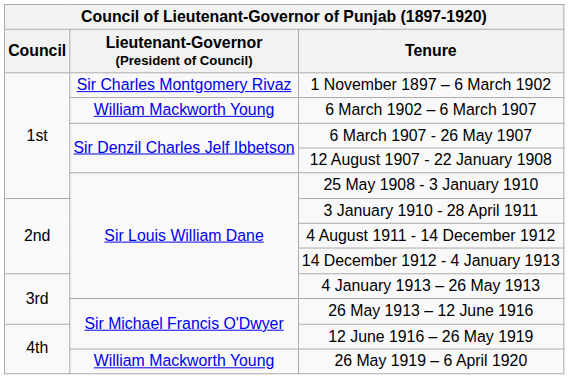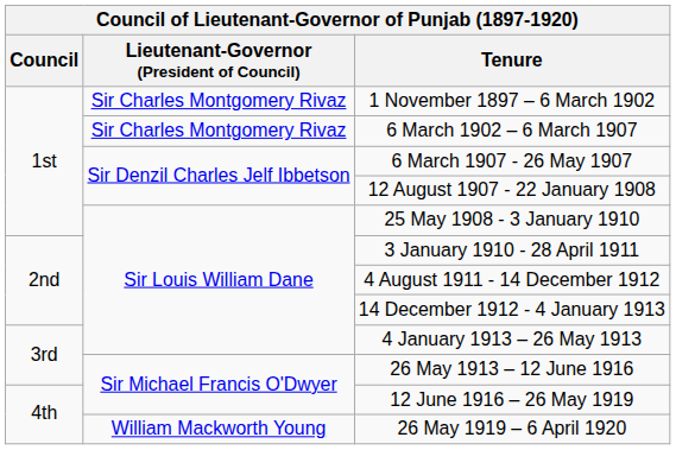 <table class="wikitable" style="text-align:center">
 <tr>
 <th colspan="3">Council of Lieutenant-Governor of Punjab (1897-1920)</th>
 </tr>
 <tr>
 <th>Council<br></th>
 <th>Lieutenant-Governor<br><small>(President of Council)</small></th>
 <th>Tenure<br></th>
 </tr>
 <tr>
 <td rowspan="5">1st<br></td>
 <td><a href='#'>Sir Charles Montgomery Rivaz</a></td>
 <td>1 November 1897 – 6 March 1902</td>
 </tr>
 <tr>
-<td><a href='#'>William Mackworth Young</a></td>
+<td><a href='#'>Sir Charles Montgomery Rivaz</a></td>
 <td>6 March 1902 – 6 March 1907</td>
 </tr>
 <tr>
 <td rowspan="2"><a href='#'>Sir Denzil Charles Jelf Ibbetson</a></td>
 <td>6 March 1907 - 26 May 1907</td>
 </tr>
 <tr>
 <td>12 August 1907 - 22 January 1908</td>
 </tr>
 <tr>
 <td rowspan="5"><a href='#'>Sir Louis William Dane</a></td>
 <td>25 May 1908 - 3 January 1910</td>
 </tr>
 <tr>
 <td rowspan="3">2nd<br></td>
 <td>3 January 1910 - 28 April 1911</td>
 </tr>
 <tr>
 <td>4 August 1911 - 14 December 1912</td>
 </tr>
 <tr>
 <td>14 December 1912 - 4 January 1913</td>
 </tr>
 <tr>
 <td rowspan="2">3rd<br></td>
 <td>4 January 1913 – 26 May 1913</td>
 </tr>
 <tr>
 <td rowspan="2"><a href='#'>Sir Michael Francis O'Dwyer</a></td>
 <td>26 May 1913 – 12 June 1916</td>
 </tr>
 <tr>
 <td rowspan="2">4th<br></td>
 <td>12 June 1916 – 26 May 1919</td>
 </tr>
 <tr>
 <td><a href='#'>William Mackworth Young</a></td>
 <td>26 May 1919 – 6 April 1920</td>
 </tr>
 </table>
